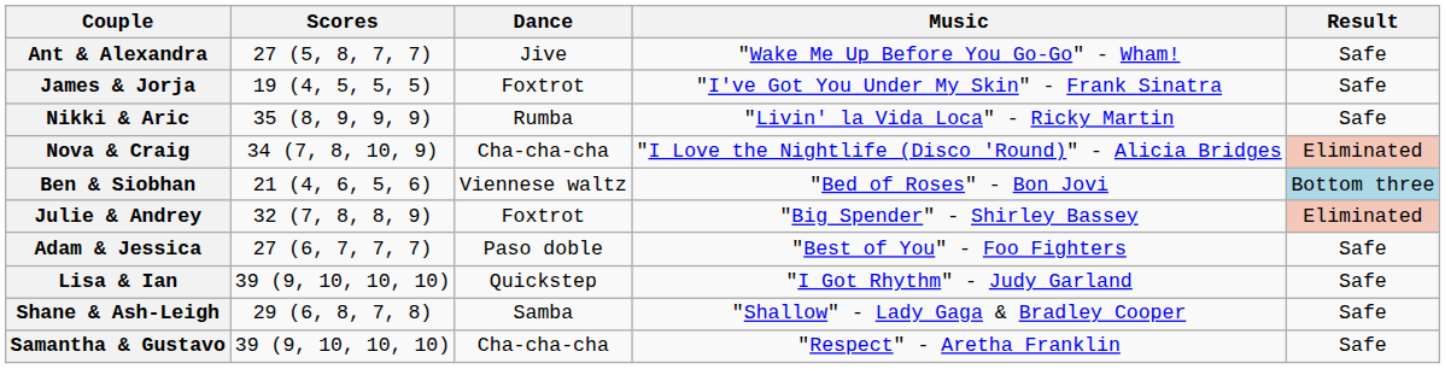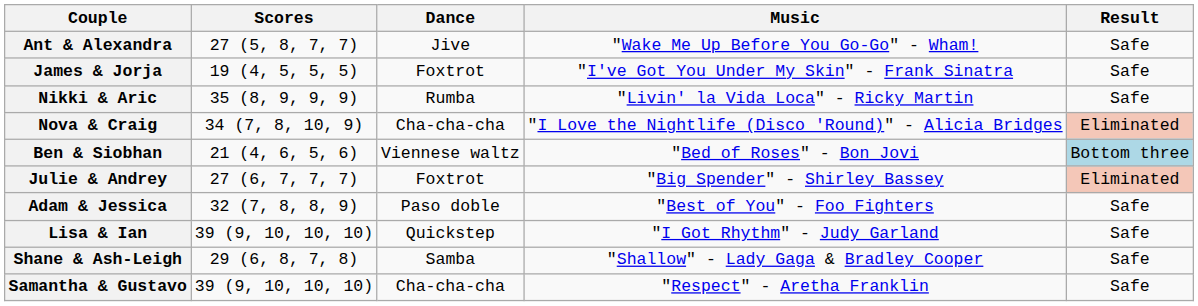 <table class="wikitable sortable" style="text-align:center;">
 <tr>
 <th scope="col">Couple</th>
 <th scope="col">Scores</th>
 <th scope="col" class="unsortable">Dance</th>
 <th scope="col" class="unsortable">Music</th>
 <th scope="col" class="unsortable">Result</th>
 </tr>
 <tr>
 <th scope="row">Ant & Alexandra</th>
 <td>27 (5, 8, 7, 7)</td>
 <td>Jive</td>
 <td>"<a href='#'>Wake Me Up Before You Go-Go</a>" - <a href='#'>Wham!</a></td>
 <td>Safe</td>
 </tr>
 <tr>
 <th scope="row">James & Jorja</th>
 <td>19 (4, 5, 5, 5)</td>
 <td>Foxtrot</td>
 <td>"<a href='#'>I've Got You Under My Skin</a>" - <a href='#'>Frank Sinatra</a></td>
 <td>Safe</td>
 </tr>
 <tr>
 <th scope="row">Nikki & Aric</th>
 <td>35 (8, 9, 9, 9)</td>
 <td>Rumba</td>
 <td>"<a href='#'>Livin' la Vida Loca</a>" - <a href='#'>Ricky Martin</a></td>
 <td>Safe</td>
 </tr>
 <tr>
 <th scope="row">Nova & Craig</th>
 <td>34 (7, 8, 10, 9)</td>
 <td>Cha-cha-cha</td>
 <td>"<a href='#'>I Love the Nightlife (Disco 'Round)</a>" - <a href='#'>Alicia Bridges</a></td>
 <td bgcolor="f4c7b8">Eliminated</td>
 </tr>
 <tr>
 <th scope="row">Ben & Siobhan</th>
 <td>21 (4, 6, 5, 6)</td>
 <td>Viennese waltz</td>
 <td>"<a href='#'>Bed of Roses</a>" - <a href='#'>Bon Jovi</a></td>
 <td bgcolor=lightblue>Bottom three</td>
 </tr>
 <tr>
 <th scope="row">Julie & Andrey</th>
-<td>32 (7, 8, 8, 9)</td>
+<td>27 (6, 7, 7, 7)</td>
 <td>Foxtrot</td>
 <td>"<a href='#'>Big Spender</a>" - <a href='#'>Shirley Bassey</a></td>
 <td bgcolor="f4c7b8">Eliminated</td>
 </tr>
 <tr>
 <th scope="row">Adam & Jessica</th>
-<td>27 (6, 7, 7, 7)</td>
+<td>32 (7, 8, 8, 9)</td>
 <td>Paso doble</td>
 <td>"<a href='#'>Best of You</a>" - <a href='#'>Foo Fighters</a></td>
 <td>Safe</td>
 </tr>
 <tr>
 <th scope="row">Lisa & Ian</th>
 <td>39 (9, 10, 10, 10)</td>
 <td>Quickstep</td>
 <td>"<a href='#'>I Got Rhythm</a>" - <a href='#'>Judy Garland</a></td>
 <td>Safe</td>
 </tr>
 <tr>
 <th scope="row">Shane & Ash-Leigh</th>
 <td>29 (6, 8, 7, 8)</td>
 <td>Samba</td>
 <td>"<a href='#'>Shallow</a>" - <a href='#'>Lady Gaga</a> & <a href='#'>Bradley Cooper</a></td>
 <td>Safe</td>
 </tr>
 <tr>
 <th scope="row">Samantha & Gustavo</th>
 <td>39 (9, 10, 10, 10)</td>
 <td>Cha-cha-cha</td>
 <td>"<a href='#'>Respect</a>" - <a href='#'>Aretha Franklin</a></td>
 <td>Safe</td>
 </tr>
 </table>
